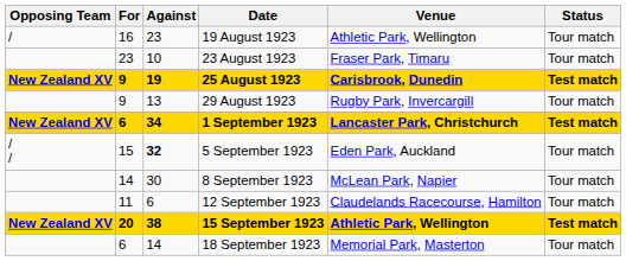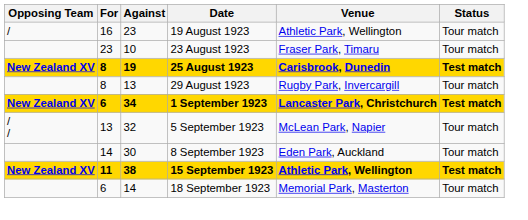 <table class=wikitable>
 <tr>
 <th>Opposing Team</th>
 <th>For</th>
 <th>Against</th>
 <th>Date</th>
 <th>Venue</th>
 <th>Status</th>
 </tr>
 <tr>
 <td> /<br></td>
 <td>16</td>
 <td>23</td>
 <td>19 August 1923</td>
 <td><a href='#'>Athletic Park</a>, Wellington</td>
 <td>Tour match</td>
 </tr>
 <tr>
 <td></td>
 <td>23</td>
 <td>10</td>
 <td>23 August 1923</td>
 <td><a href='#'>Fraser Park</a>, <a href='#'>Timaru</a></td>
 <td>Tour match</td>
 </tr>
 <tr bgcolor=gold>
 <td> <strong><a href='#'>New Zealand XV</a></strong></td>
-<td><strong>9</strong></td>
+<td><strong>8</strong></td>
 <td><strong>19</strong></td>
 <td><strong>25 August 1923</strong></td>
 <td><strong><a href='#'>Carisbrook</a>, <a href='#'>Dunedin</a></strong></td>
 <td><strong>Test match</strong></td>
 </tr>
 <tr>
 <td></td>
-<td>9</td>
+<td>8</td>
 <td>13</td>
 <td>29 August 1923</td>
 <td><a href='#'>Rugby Park</a>, <a href='#'>Invercargill</a></td>
 <td>Tour match</td>
 </tr>
 <tr bgcolor=gold>
 <td> <strong><a href='#'>New Zealand XV</a></strong></td>
 <td><strong>6</strong></td>
 <td><strong>34</strong></td>
 <td><strong>1 September 1923</strong></td>
 <td><strong><a href='#'>Lancaster Park</a>, Christchurch</strong></td>
 <td><strong>Test match</strong></td>
 </tr>
 <tr>
 <td> /<br> /<br></td>
-<td>15</td>
-<td><strong>32</strong></td>
+<td>13</td>
+<td>32</td>
 <td>5 September 1923</td>
-<td><a href='#'>Eden Park</a>, Auckland</td>
+<td><a href='#'>McLean Park</a>, <a href='#'>Napier</a></td>
 <td>Tour match</td>
 </tr>
 <tr>
 <td></td>
 <td>14</td>
 <td>30</td>
 <td>8 September 1923</td>
-<td><a href='#'>McLean Park</a>, <a href='#'>Napier</a></td>
-<td>Tour match</td>
-</tr>
-<tr>
-<td></td>
-<td>11</td>
-<td>6</td>
-<td>12 September 1923</td>
-<td><a href='#'>Claudelands Racecourse</a>, <a href='#'>Hamilton</a></td>
+<td><a href='#'>Eden Park</a>, Auckland</td>
 <td>Tour match</td>
 </tr>
 <tr bgcolor=gold>
 <td> <strong><a href='#'>New Zealand XV</a></strong></td>
-<td><strong>20</strong></td>
+<td><strong>11</strong></td>
 <td><strong>38</strong></td>
 <td><strong>15 September 1923</strong></td>
 <td><strong><a href='#'>Athletic Park</a>, Wellington</strong></td>
 <td><strong>Test match</strong></td>
 </tr>
 <tr>
 <td></td>
 <td>6</td>
 <td>14</td>
 <td>18 September 1923</td>
 <td><a href='#'>Memorial Park</a>, <a href='#'>Masterton</a></td>
 <td>Tour match</td>
 </tr>
 </table>
